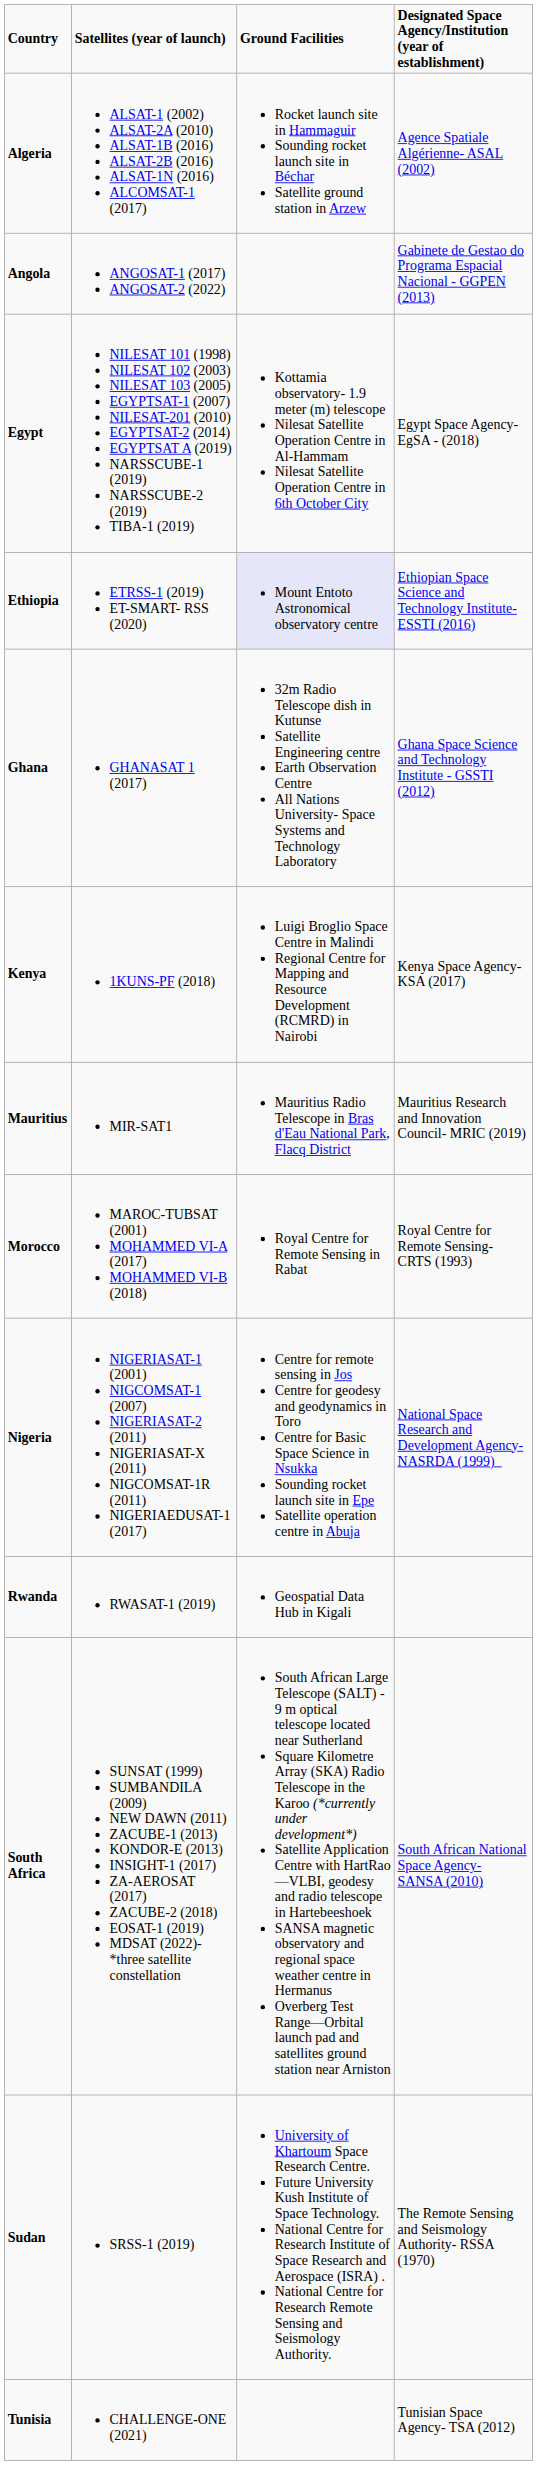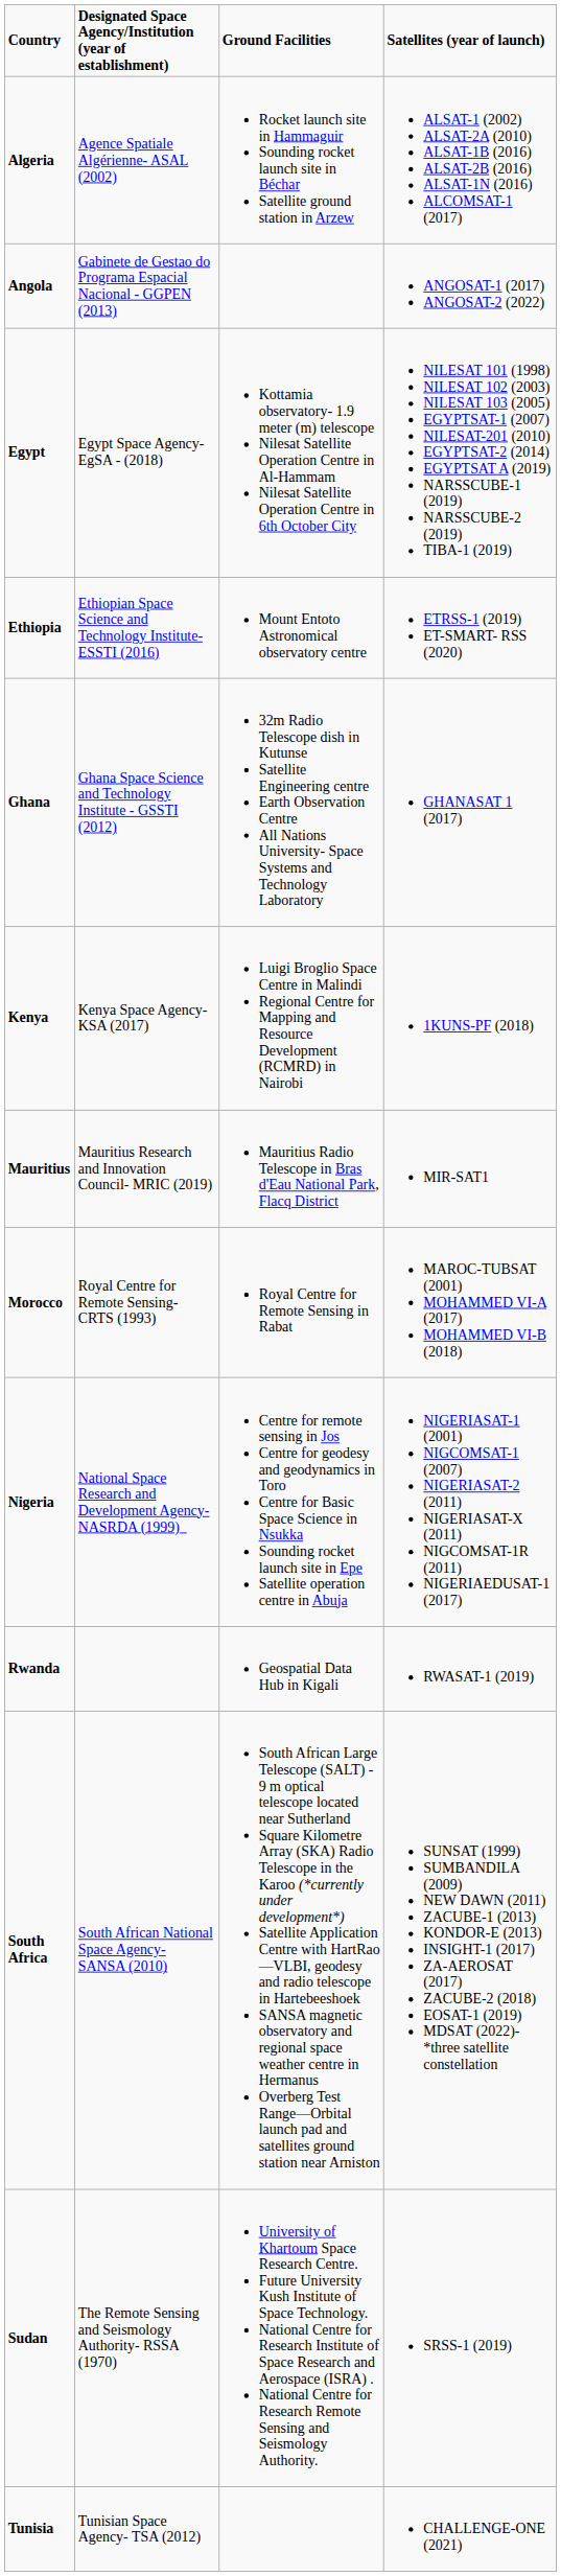 <table class="wikitable">
 <tr>
 <td><strong>Country  </strong></td>
+<td><strong>Designated Space Agency/Institution (year of establishment)</strong></td>
+<td><strong>Ground Facilities</strong></td>
 <td><strong>Satellites (year of launch)</strong></td>
-<td><strong>Ground Facilities</strong></td>
-<td><strong>Designated Space Agency/Institution (year of establishment)</strong></td>
 </tr>
 <tr>
 <td><strong>Algeria</strong></td>
+<td><a href='#'>Agence Spatiale Algérienne- ASAL (2002)</a></td>
+<td><br><ul><li>Rocket launch site in <a href='#'>Hammaguir</a></li><li>Sounding rocket launch site in <a href='#'>Béchar</a></li><li>Satellite ground station in <a href='#'>Arzew</a></li></ul></td>
 <td><br><ul><li><a href='#'>ALSAT-1</a> (2002)</li><li><a href='#'>ALSAT-2A</a> (2010)</li><li><a href='#'>ALSAT-1B</a> (2016)</li><li><a href='#'>ALSAT-2B</a> (2016)</li><li><a href='#'>ALSAT-1N</a> (2016)</li><li><a href='#'>ALCOMSAT-1</a> (2017)</li></ul></td>
-<td><br><ul><li>Rocket launch site in <a href='#'>Hammaguir</a></li><li>Sounding rocket launch site in <a href='#'>Béchar</a></li><li>Satellite ground station in <a href='#'>Arzew</a></li></ul></td>
-<td><a href='#'>Agence Spatiale Algérienne- ASAL (2002)</a></td>
 </tr>
 <tr>
 <td><strong>Angola</strong></td>
+<td><a href='#'>Gabinete de Gestao do Programa Espacial Nacional - GGPEN (2013)</a></td>
+<td></td>
 <td><br><ul><li><a href='#'>ANGOSAT-1</a> (2017)</li><li><a href='#'>ANGOSAT-2</a> (2022)</li></ul></td>
-<td></td>
-<td><a href='#'>Gabinete de Gestao do Programa Espacial Nacional - GGPEN (2013)</a></td>
 </tr>
 <tr>
 <td><strong>Egypt</strong></td>
+<td>Egypt Space Agency- EgSA - (2018)</td>
+<td><br><ul><li>Kottamia observatory- 1.9 meter (m) telescope</li><li>Nilesat Satellite Operation Centre in Al-Hammam</li><li>Nilesat Satellite Operation Centre in <a href='#'>6th October City</a></li></ul></td>
 <td><br><ul><li><a href='#'>NILESAT 101</a> (1998)</li><li><a href='#'>NILESAT 102</a> (2003)</li><li><a href='#'>NILESAT 103</a> (2005)</li><li><a href='#'>EGYPTSAT-1</a> (2007)</li><li><a href='#'>NILESAT-201</a> (2010)</li><li><a href='#'>EGYPTSAT-2</a> (2014)</li><li><a href='#'>EGYPTSAT A</a> (2019)</li><li>NARSSCUBE-1 (2019)</li><li>NARSSCUBE-2 (2019)</li><li>TIBA-1 (2019)</li></ul></td>
-<td><br><ul><li>Kottamia observatory- 1.9 meter (m) telescope</li><li>Nilesat Satellite Operation Centre in Al-Hammam</li><li>Nilesat Satellite Operation Centre in <a href='#'>6th October City</a></li></ul></td>
-<td>Egypt Space Agency- EgSA - (2018)</td>
 </tr>
 <tr>
 <td><strong>Ethiopia</strong></td>
+<td><a href='#'>Ethiopian Space Science and Technology Institute- ESSTI (2016)</a></td>
+<td><br><ul><li>Mount Entoto Astronomical observatory centre</li></ul></td>
 <td><br><ul><li><a href='#'>ETRSS-1</a> (2019)</li><li>ET-SMART- RSS (2020)</li></ul></td>
-<td style="background: lavender;"><br><ul><li>Mount Entoto Astronomical observatory centre</li></ul></td>
-<td><a href='#'>Ethiopian Space Science and Technology Institute- ESSTI (2016)</a></td>
 </tr>
 <tr>
 <td><strong>Ghana</strong></td>
+<td><a href='#'>Ghana Space Science and Technology Institute - GSSTI (2012)</a></td>
+<td><br><ul><li>32m Radio Telescope dish in Kutunse</li><li>Satellite Engineering centre</li><li>Earth Observation Centre</li><li>All Nations University- Space Systems and Technology Laboratory</li></ul></td>
 <td><br><ul><li><a href='#'>GHANASAT 1</a> (2017)</li></ul></td>
-<td><br><ul><li>32m Radio Telescope dish in Kutunse</li><li>Satellite Engineering centre</li><li>Earth Observation Centre</li><li>All Nations University- Space Systems and Technology Laboratory</li></ul></td>
-<td><a href='#'>Ghana Space Science and Technology Institute - GSSTI (2012)</a></td>
 </tr>
 <tr>
 <td><strong>Kenya</strong></td>
+<td>Kenya Space Agency- KSA (2017)</td>
+<td><br><ul><li>Luigi Broglio Space Centre in Malindi</li><li>Regional Centre for Mapping and Resource Development (RCMRD) in Nairobi</li></ul></td>
 <td><br><ul><li><a href='#'>1KUNS-PF</a> (2018)</li></ul></td>
-<td><br><ul><li>Luigi Broglio Space Centre in Malindi</li><li>Regional Centre for Mapping and Resource Development (RCMRD) in Nairobi</li></ul></td>
-<td>Kenya Space Agency- KSA (2017)</td>
 </tr>
 <tr>
 <td><strong>Mauritius</strong></td>
+<td>Mauritius Research and Innovation Council- MRIC (2019)</td>
+<td><br><ul><li>Mauritius Radio Telescope in <a href='#'>Bras d'Eau National Park</a>, <a href='#'>Flacq District</a></li></ul></td>
 <td><br><ul><li>MIR-SAT1</li></ul></td>
-<td><br><ul><li>Mauritius Radio Telescope in <a href='#'>Bras d'Eau National Park</a>, <a href='#'>Flacq District</a></li></ul></td>
-<td>Mauritius Research and Innovation Council- MRIC (2019)</td>
 </tr>
 <tr>
 <td><strong>Morocco</strong></td>
+<td>Royal Centre for Remote Sensing- CRTS (1993)</td>
+<td><br><ul><li>Royal Centre for Remote Sensing in Rabat</li></ul></td>
 <td><br><ul><li>MAROC-TUBSAT (2001)</li><li><a href='#'>MOHAMMED VI-A</a> (2017)</li><li><a href='#'>MOHAMMED VI-B</a> (2018)</li></ul></td>
-<td><br><ul><li>Royal Centre for Remote Sensing in Rabat</li></ul></td>
-<td>Royal Centre for Remote Sensing- CRTS (1993)</td>
 </tr>
 <tr>
 <td><strong>Nigeria</strong></td>
+<td><a href='#'>National Space Research and Development Agency- NASRDA (1999)  </a></td>
+<td><br><ul><li>Centre for remote sensing in <a href='#'>Jos</a></li><li>Centre for geodesy and geodynamics in Toro</li><li>Centre for Basic Space Science in <a href='#'>Nsukka</a></li><li>Sounding rocket launch site in <a href='#'>Epe</a></li><li>Satellite operation centre in <a href='#'>Abuja</a></li></ul></td>
 <td><br><ul><li><a href='#'>NIGERIASAT-1</a> (2001)</li><li><a href='#'>NIGCOMSAT-1</a> (2007)</li><li><a href='#'>NIGERIASAT-2</a> (2011)</li><li>NIGERIASAT-X (2011)</li><li>NIGCOMSAT-1R (2011)</li><li>NIGERIAEDUSAT-1 (2017)</li></ul></td>
-<td><br><ul><li>Centre for remote sensing in <a href='#'>Jos</a></li><li>Centre for geodesy and geodynamics in Toro</li><li>Centre for Basic Space Science in <a href='#'>Nsukka</a></li><li>Sounding rocket launch site in <a href='#'>Epe</a></li><li>Satellite operation centre in <a href='#'>Abuja</a></li></ul></td>
-<td><a href='#'>National Space Research and Development Agency- NASRDA (1999)  </a></td>
 </tr>
 <tr>
 <td><strong>Rwanda  </strong></td>
+<td></td>
+<td><br><ul><li>Geospatial Data Hub in Kigali</li></ul></td>
 <td><br><ul><li>RWASAT-1 (2019)</li></ul></td>
-<td><br><ul><li>Geospatial Data Hub in Kigali</li></ul></td>
-<td></td>
 </tr>
 <tr>
 <td><strong>South Africa</strong></td>
+<td><a href='#'>South African National Space Agency- SANSA (2010)</a></td>
+<td><br><ul><li>South African Large Telescope (SALT) - 9 m optical telescope located near Sutherland</li><li>Square Kilometre Array (SKA) Radio Telescope in the Karoo <em>(*currently under development*)</em></li><li>Satellite Application Centre with HartRao—VLBI, geodesy and radio telescope in Hartebeeshoek</li><li>SANSA magnetic observatory and regional space weather centre in Hermanus</li><li>Overberg Test Range—Orbital launch pad and satellites ground station near Arniston</li></ul></td>
 <td><br><ul><li>SUNSAT (1999)</li><li>SUMBANDILA (2009)</li><li>NEW DAWN (2011)</li><li>ZACUBE-1 (2013)</li><li>KONDOR-E (2013)</li><li>INSIGHT-1 (2017)</li><li>ZA-AEROSAT (2017)</li><li>ZACUBE-2 (2018)</li><li>EOSAT-1 (2019)</li><li>MDSAT (2022)- *three satellite constellation</li></ul></td>
-<td><br><ul><li>South African Large Telescope (SALT) - 9 m optical telescope located near Sutherland</li><li>Square Kilometre Array (SKA) Radio Telescope in the Karoo <em>(*currently under development*)</em></li><li>Satellite Application Centre with HartRao—VLBI, geodesy and radio telescope in Hartebeeshoek</li><li>SANSA magnetic observatory and regional space weather centre in Hermanus</li><li>Overberg Test Range—Orbital launch pad and satellites ground station near Arniston</li></ul></td>
-<td><a href='#'>South African National Space Agency- SANSA (2010)</a></td>
 </tr>
 <tr>
 <td><strong>Sudan</strong></td>
+<td>The Remote Sensing and Seismology Authority- RSSA (1970)</td>
+<td><br><ul><li><a href='#'>University of Khartoum</a> Space Research Centre.</li><li>Future University Kush Institute of Space Technology.</li><li>National Centre for Research Institute of Space Research and Aerospace (ISRA) .</li><li>National Centre for Research Remote Sensing and Seismology Authority.</li></ul></td>
 <td><br><ul><li>SRSS-1 (2019)</li></ul></td>
-<td><br><ul><li><a href='#'>University of Khartoum</a> Space Research Centre.</li><li>Future University Kush Institute of Space Technology.</li><li>National Centre for Research Institute of Space Research and Aerospace (ISRA) .</li><li>National Centre for Research Remote Sensing and Seismology Authority.</li></ul></td>
-<td>The Remote Sensing and Seismology Authority- RSSA (1970)</td>
 </tr>
 <tr>
 <td><strong>Tunisia</strong></td>
+<td>Tunisian Space Agency- TSA (2012)</td>
+<td></td>
 <td><br><ul><li>CHALLENGE-ONE (2021)</li></ul></td>
-<td></td>
-<td>Tunisian Space Agency- TSA (2012)</td>
 </tr>
 </table>
